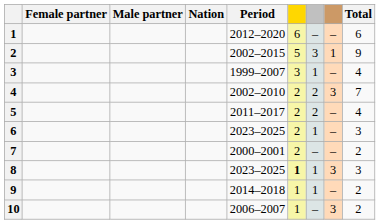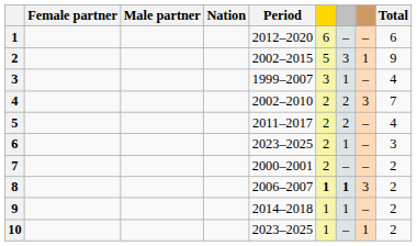 <table class="wikitable unsortable" style="text-align:center">
 <tr>
 <th scope="col"></th>
 <th scope="col">Female partner</th>
 <th scope="col">Male partner</th>
 <th scope="col">Nation</th>
 <th scope="col">Period</th>
 <th scope="col" style="width:1em; background-color:gold"></th>
 <th scope="col" style="width:1em;background-color:silver"></th>
 <th scope="col" style="width:1em;background-color:#CC9966"></th>
 <th scope="col">Total</th>
 </tr>
 <tr>
 <th scope="row">1</th>
 <td align="left"></td>
 <td align="left"></td>
 <td align="left"></td>
 <td>2012–2020</td>
 <td bgcolor="#F7F6A8">6</td>
 <td bgcolor="#DCE5E5">–</td>
 <td bgcolor="#FFDAB9">–</td>
 <td>6</td>
 </tr>
 <tr>
 <th scope="row">2</th>
 <td align="left"></td>
 <td align="left"></td>
 <td align="left"></td>
 <td>2002–2015</td>
 <td bgcolor="#F7F6A8">5</td>
 <td bgcolor="#DCE5E5">3</td>
 <td bgcolor="#FFDAB9">1</td>
 <td>9</td>
 </tr>
 <tr>
 <th scope="row">3</th>
 <td align="left"></td>
 <td align="left"></td>
 <td align="left"></td>
 <td>1999–2007</td>
 <td bgcolor="#F7F6A8">3</td>
 <td bgcolor="#DCE5E5">1</td>
 <td bgcolor="#FFDAB9">–</td>
 <td>4</td>
 </tr>
 <tr>
 <th scope="row">4</th>
 <td align="left"></td>
 <td align="left"></td>
 <td align="left"></td>
 <td>2002–2010</td>
 <td bgcolor="#F7F6A8">2</td>
 <td bgcolor="#DCE5E5">2</td>
 <td bgcolor="#FFDAB9">3</td>
 <td>7</td>
 </tr>
 <tr>
 <th scope="row">5</th>
 <td align="left"></td>
 <td align="left"></td>
 <td align="left"></td>
 <td>2011–2017</td>
 <td bgcolor="#F7F6A8">2</td>
 <td bgcolor="#DCE5E5">2</td>
 <td bgcolor="#FFDAB9">–</td>
 <td>4</td>
 </tr>
 <tr>
 <th scope="row">6</th>
 <td align="left"></td>
 <td align="left"></td>
 <td align="left"></td>
 <td>2023–2025</td>
 <td bgcolor="#F7F6A8">2</td>
 <td bgcolor="#DCE5E5">1</td>
 <td bgcolor="#FFDAB9">–</td>
 <td>3</td>
 </tr>
 <tr>
 <th scope="row">7</th>
 <td align="left"></td>
 <td align="left"></td>
 <td align="left"></td>
 <td>2000–2001</td>
 <td bgcolor="#F7F6A8">2</td>
 <td bgcolor="#DCE5E5">–</td>
 <td bgcolor="#FFDAB9">–</td>
 <td>2</td>
 </tr>
 <tr>
 <th scope="row">8</th>
 <td align="left"></td>
 <td align="left"></td>
 <td align="left"></td>
-<td>2023–2025</td>
+<td>2006–2007</td>
 <td bgcolor="#F7F6A8"><strong>1</strong></td>
-<td bgcolor="#DCE5E5">1</td>
+<td bgcolor="#DCE5E5"><strong>1</strong></td>
 <td bgcolor="#FFDAB9">3</td>
-<td>3</td>
+<td>2</td>
 </tr>
 <tr>
 <th scope="row">9</th>
 <td align="left"></td>
 <td align="left"></td>
 <td align="left"></td>
 <td>2014–2018</td>
 <td bgcolor="#F7F6A8">1</td>
 <td bgcolor="#DCE5E5">1</td>
 <td bgcolor="#FFDAB9">–</td>
 <td>2</td>
 </tr>
 <tr>
 <th scope="row">10</th>
 <td align="left"></td>
 <td align="left"></td>
 <td align="left"></td>
-<td>2006–2007</td>
+<td>2023–2025</td>
 <td bgcolor="#F7F6A8">1</td>
 <td bgcolor="#DCE5E5">–</td>
-<td bgcolor="#FFDAB9">3</td>
+<td bgcolor="#FFDAB9">1</td>
 <td>2</td>
 </tr>
 </table>
